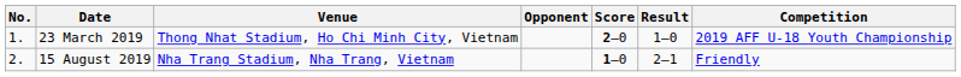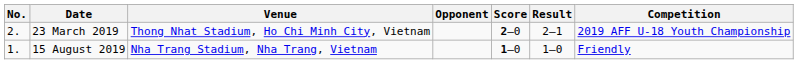 <table class="wikitable">
 <tr>
 <th>No.</th>
 <th>Date</th>
 <th>Venue</th>
 <th>Opponent</th>
 <th>Score</th>
 <th>Result</th>
 <th>Competition</th>
 </tr>
 <tr>
-<td>1.</td>
+<td>2.</td>
 <td>23 March 2019</td>
 <td><a href='#'>Thong Nhat Stadium</a>, <a href='#'>Ho Chi Minh City</a>, Vietnam</td>
 <td></td>
 <td align=center><strong>2</strong>–0</td>
-<td align=center>1–0</td>
+<td align=center>2–1</td>
 <td><a href='#'>2019 AFF U-18 Youth Championship</a></td>
 </tr>
 <tr>
-<td>2.</td>
+<td>1.</td>
 <td>15 August 2019</td>
 <td><a href='#'>Nha Trang Stadium</a>, <a href='#'>Nha Trang</a>, <a href='#'>Vietnam</a></td>
 <td></td>
 <td align=center><strong>1</strong>–0</td>
-<td align=center>2–1</td>
+<td align=center>1–0</td>
 <td><a href='#'>Friendly</a></td>
 </tr>
 </table>
